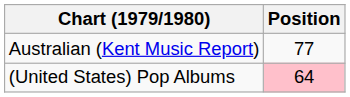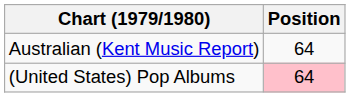 <table class="wikitable">
 <tr>
 <th>Chart (1979/1980)</th>
 <th>Position</th>
 </tr>
 <tr>
 <td>Australian (<a href='#'>Kent Music Report</a>)</td>
-<td align="center">77</td>
+<td align="center">64</td>
 </tr>
 <tr>
 <td>(United States) Pop Albums</td>
 <td align="center" style="background: pink;">64</td>
 </tr>
 </table>
